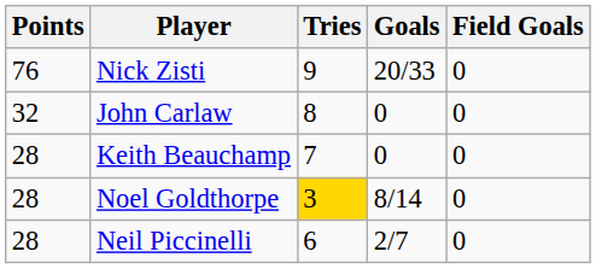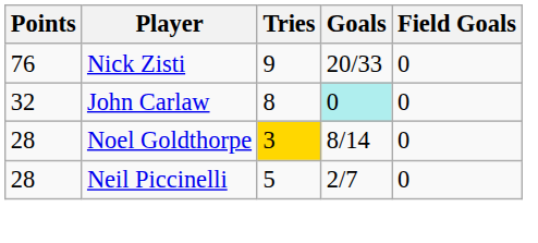 <table class="wikitable">
 <tr>
 <th>Points</th>
 <th>Player</th>
 <th>Tries</th>
 <th>Goals</th>
 <th>Field Goals</th>
 </tr>
 <tr>
 <td>76</td>
 <td><a href='#'>Nick Zisti</a></td>
 <td>9</td>
 <td>20/33</td>
 <td>0</td>
 </tr>
 <tr>
 <td>32</td>
 <td><a href='#'>John Carlaw</a></td>
 <td>8</td>
-<td>0</td>
-<td>0</td>
-</tr>
-<tr>
-<td>28</td>
-<td><a href='#'>Keith Beauchamp</a></td>
-<td>7</td>
-<td>0</td>
+<td style="background: paleturquoise;">0</td>
 <td>0</td>
 </tr>
 <tr>
 <td>28</td>
 <td><a href='#'>Noel Goldthorpe</a></td>
 <td style="background: gold;">3</td>
 <td>8/14</td>
 <td>0</td>
 </tr>
 <tr>
 <td>28</td>
 <td><a href='#'>Neil Piccinelli</a></td>
-<td>6</td>
+<td>5</td>
 <td>2/7</td>
 <td>0</td>
 </tr>
 </table>
